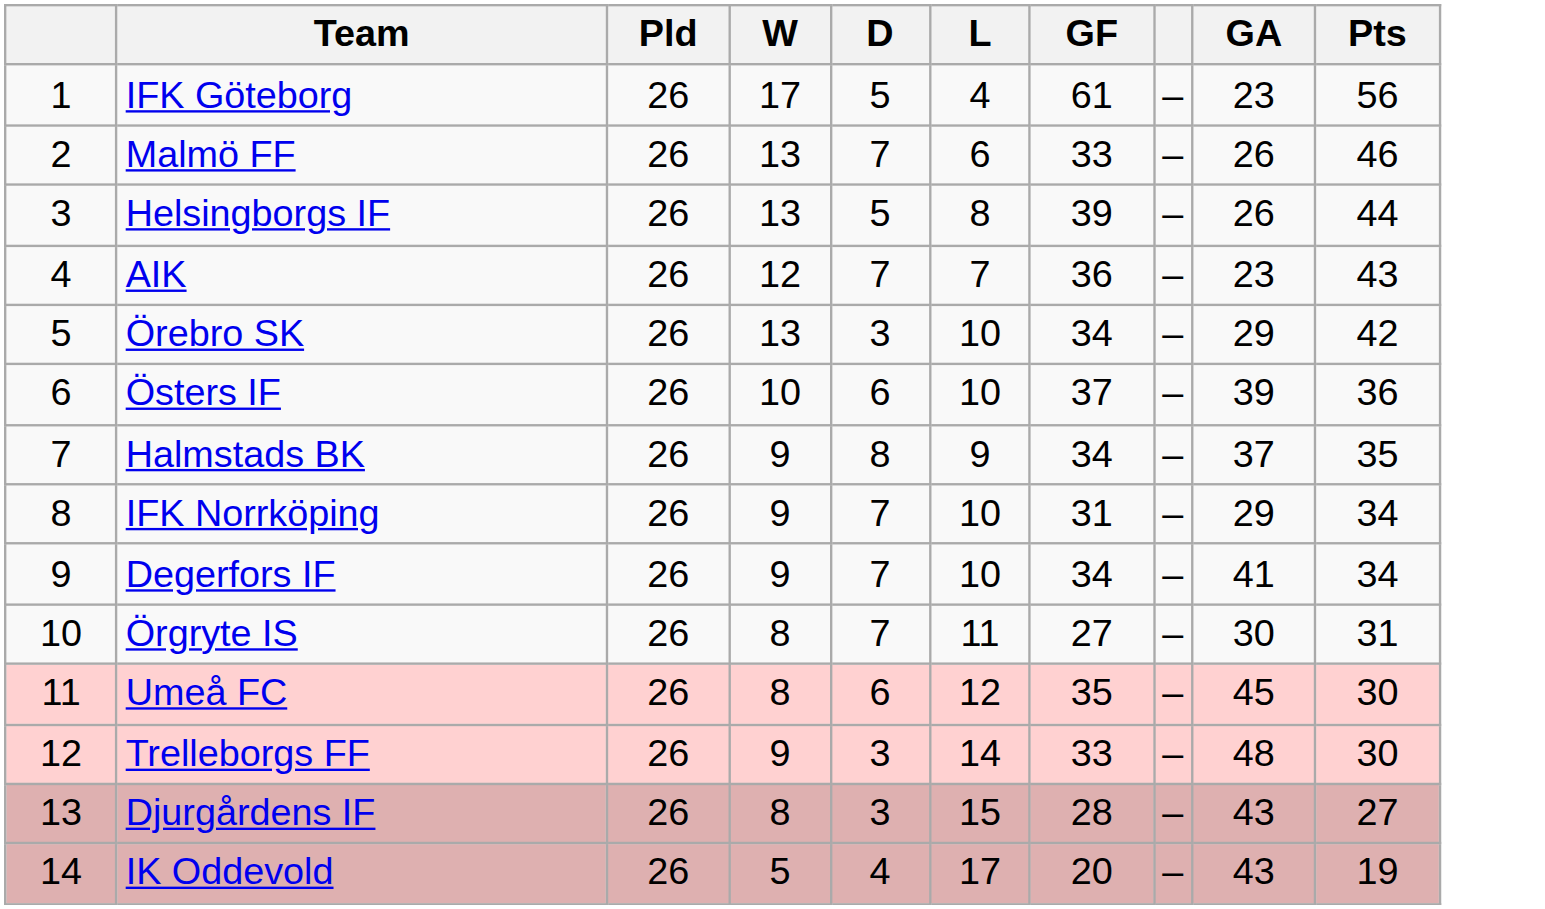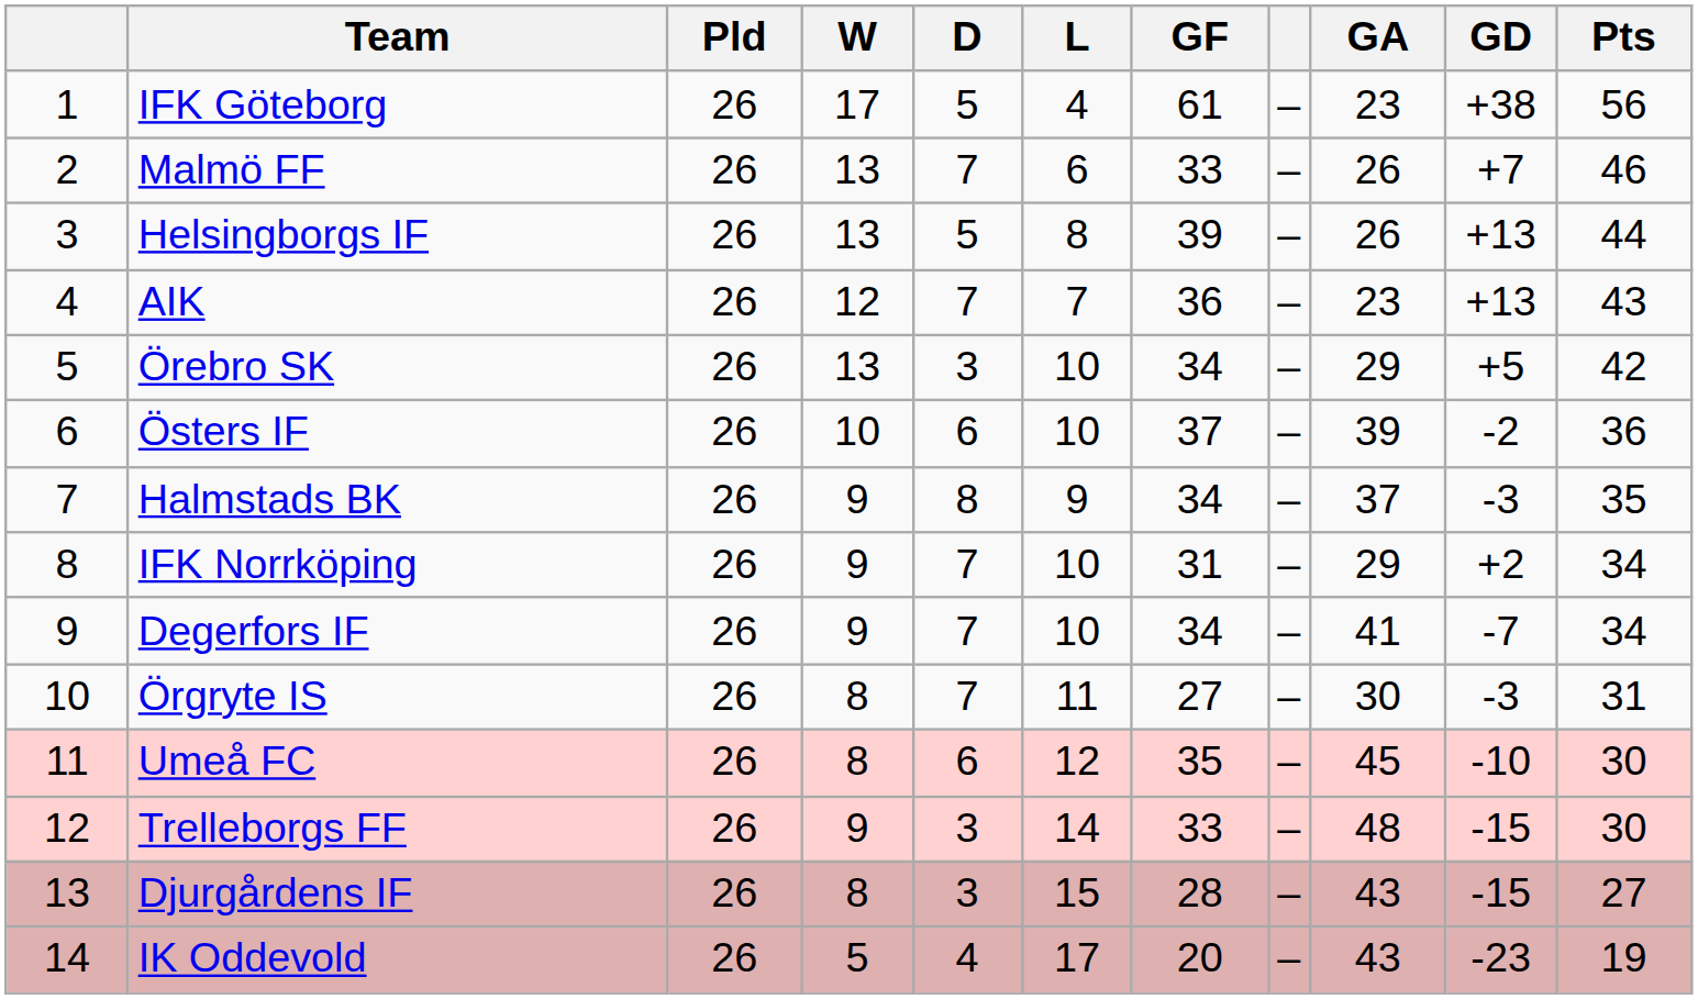 <table class="wikitable" style="text-align: center">
 <tr>
 <th style="width: 40px;"></th>
 <th style="width: 200px;">Team</th>
 <th style="width: 45px;">Pld</th>
 <th style="width: 35px;">W</th>
 <th style="width: 35px;">D</th>
 <th style="width: 35px;">L</th>
 <th style="width: 45px;">GF</th>
 <th></th>
 <th style="width: 45px;">GA</th>
+<th style="width: 35px;">GD</th>
 <th style="width: 45px;">Pts</th>
 </tr>
 <tr>
 <td>1</td>
 <td style="text-align: left;"><a href='#'>IFK Göteborg</a></td>
 <td>26</td>
 <td>17</td>
 <td>5</td>
 <td>4</td>
 <td>61</td>
 <td>–</td>
 <td>23</td>
+<td>+38</td>
 <td>56</td>
 </tr>
 <tr>
 <td>2</td>
 <td style="text-align: left;"><a href='#'>Malmö FF</a></td>
 <td>26</td>
 <td>13</td>
 <td>7</td>
 <td>6</td>
 <td>33</td>
 <td>–</td>
 <td>26</td>
+<td>+7</td>
 <td>46</td>
 </tr>
 <tr>
 <td>3</td>
 <td style="text-align: left;"><a href='#'>Helsingborgs IF</a></td>
 <td>26</td>
 <td>13</td>
 <td>5</td>
 <td>8</td>
 <td>39</td>
 <td>–</td>
 <td>26</td>
+<td>+13</td>
 <td>44</td>
 </tr>
 <tr>
 <td>4</td>
 <td style="text-align: left;"><a href='#'>AIK</a></td>
 <td>26</td>
 <td>12</td>
 <td>7</td>
 <td>7</td>
 <td>36</td>
 <td>–</td>
 <td>23</td>
+<td>+13</td>
 <td>43</td>
 </tr>
 <tr>
 <td>5</td>
 <td style="text-align: left;"><a href='#'>Örebro SK</a></td>
 <td>26</td>
 <td>13</td>
 <td>3</td>
 <td>10</td>
 <td>34</td>
 <td>–</td>
 <td>29</td>
+<td>+5</td>
 <td>42</td>
 </tr>
 <tr>
 <td>6</td>
 <td style="text-align: left;"><a href='#'>Östers IF</a></td>
 <td>26</td>
 <td>10</td>
 <td>6</td>
 <td>10</td>
 <td>37</td>
 <td>–</td>
 <td>39</td>
+<td>-2</td>
 <td>36</td>
 </tr>
 <tr>
 <td>7</td>
 <td style="text-align: left;"><a href='#'>Halmstads BK</a></td>
 <td>26</td>
 <td>9</td>
 <td>8</td>
 <td>9</td>
 <td>34</td>
 <td>–</td>
 <td>37</td>
+<td>-3</td>
 <td>35</td>
 </tr>
 <tr>
 <td>8</td>
 <td style="text-align: left;"><a href='#'>IFK Norrköping</a></td>
 <td>26</td>
 <td>9</td>
 <td>7</td>
 <td>10</td>
 <td>31</td>
 <td>–</td>
 <td>29</td>
+<td>+2</td>
 <td>34</td>
 </tr>
 <tr>
 <td>9</td>
 <td style="text-align: left;"><a href='#'>Degerfors IF</a></td>
 <td>26</td>
 <td>9</td>
 <td>7</td>
 <td>10</td>
 <td>34</td>
 <td>–</td>
 <td>41</td>
+<td>-7</td>
 <td>34</td>
 </tr>
 <tr>
 <td>10</td>
 <td style="text-align: left;"><a href='#'>Örgryte IS</a></td>
 <td>26</td>
 <td>8</td>
 <td>7</td>
 <td>11</td>
 <td>27</td>
 <td>–</td>
 <td>30</td>
+<td>-3</td>
 <td>31</td>
 </tr>
 <tr style="background: #ffd1d1">
 <td>11</td>
 <td style="text-align: left;"><a href='#'>Umeå FC</a></td>
 <td>26</td>
 <td>8</td>
 <td>6</td>
 <td>12</td>
 <td>35</td>
 <td>–</td>
 <td>45</td>
+<td>-10</td>
 <td>30</td>
 </tr>
 <tr style="background: #ffd1d1">
 <td>12</td>
 <td style="text-align: left;"><a href='#'>Trelleborgs FF</a></td>
 <td>26</td>
 <td>9</td>
 <td>3</td>
 <td>14</td>
 <td>33</td>
 <td>–</td>
 <td>48</td>
+<td>-15</td>
 <td>30</td>
 </tr>
 <tr style="background: #deb0b0">
 <td>13</td>
 <td style="text-align: left;"><a href='#'>Djurgårdens IF</a></td>
 <td>26</td>
 <td>8</td>
 <td>3</td>
 <td>15</td>
 <td>28</td>
 <td>–</td>
 <td>43</td>
+<td>-15</td>
 <td>27</td>
 </tr>
 <tr style="background: #deb0b0">
 <td>14</td>
 <td style="text-align: left;"><a href='#'>IK Oddevold</a></td>
 <td>26</td>
 <td>5</td>
 <td>4</td>
 <td>17</td>
 <td>20</td>
 <td>–</td>
 <td>43</td>
+<td>-23</td>
 <td>19</td>
 </tr>
 </table>
